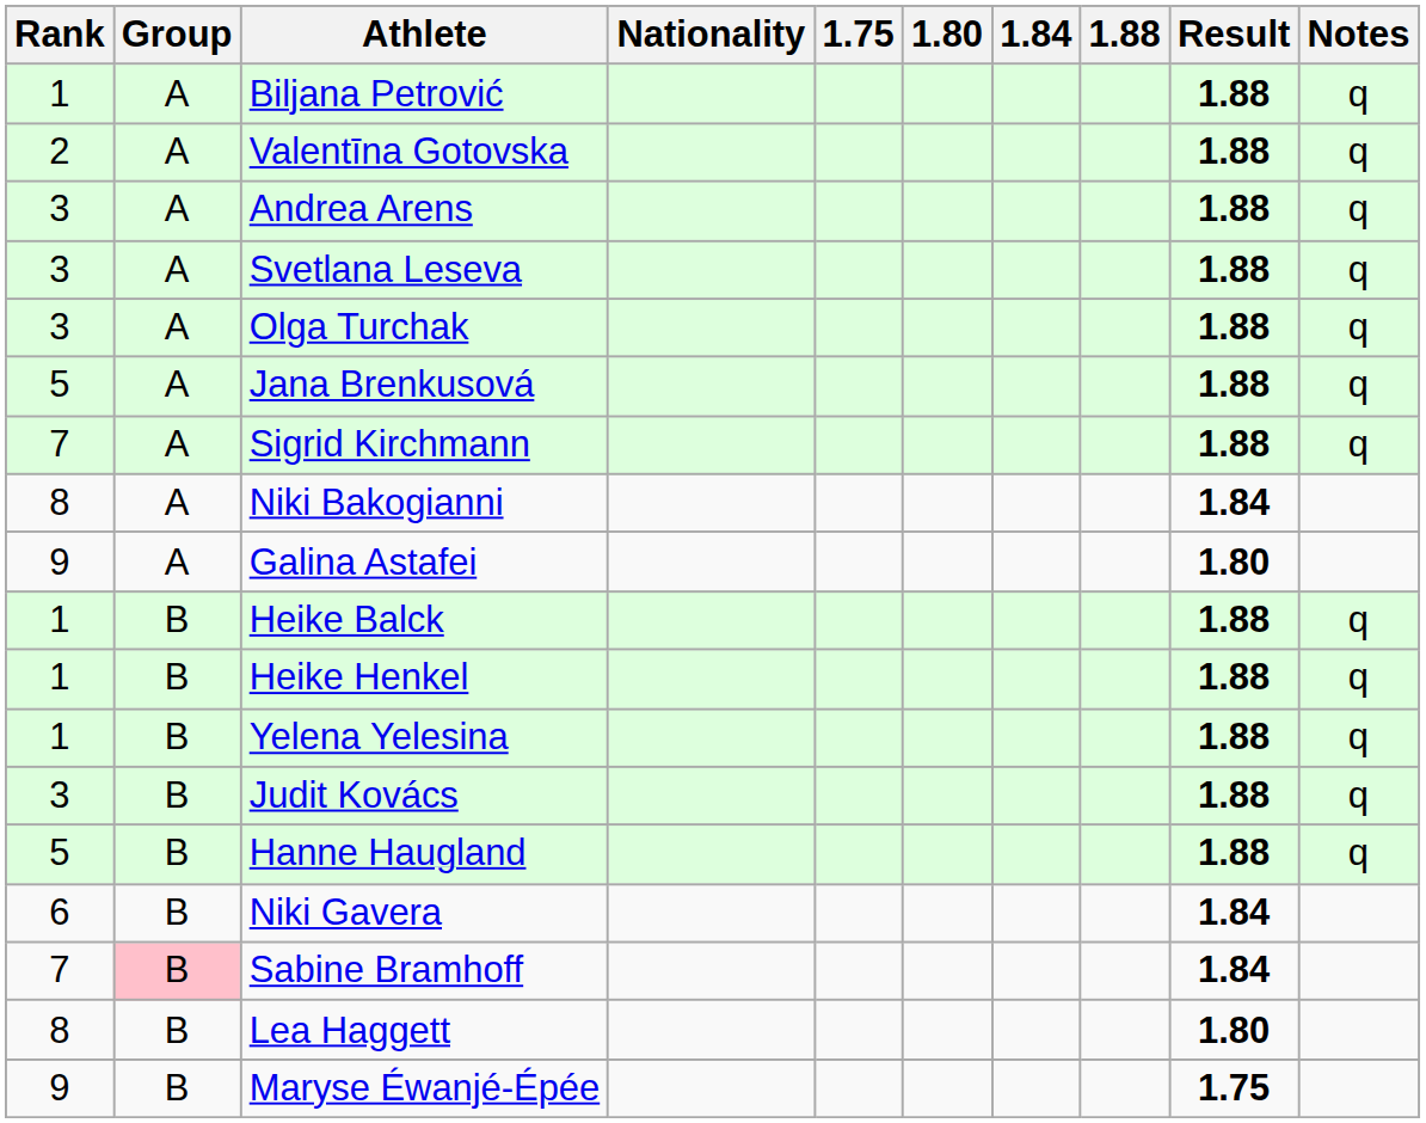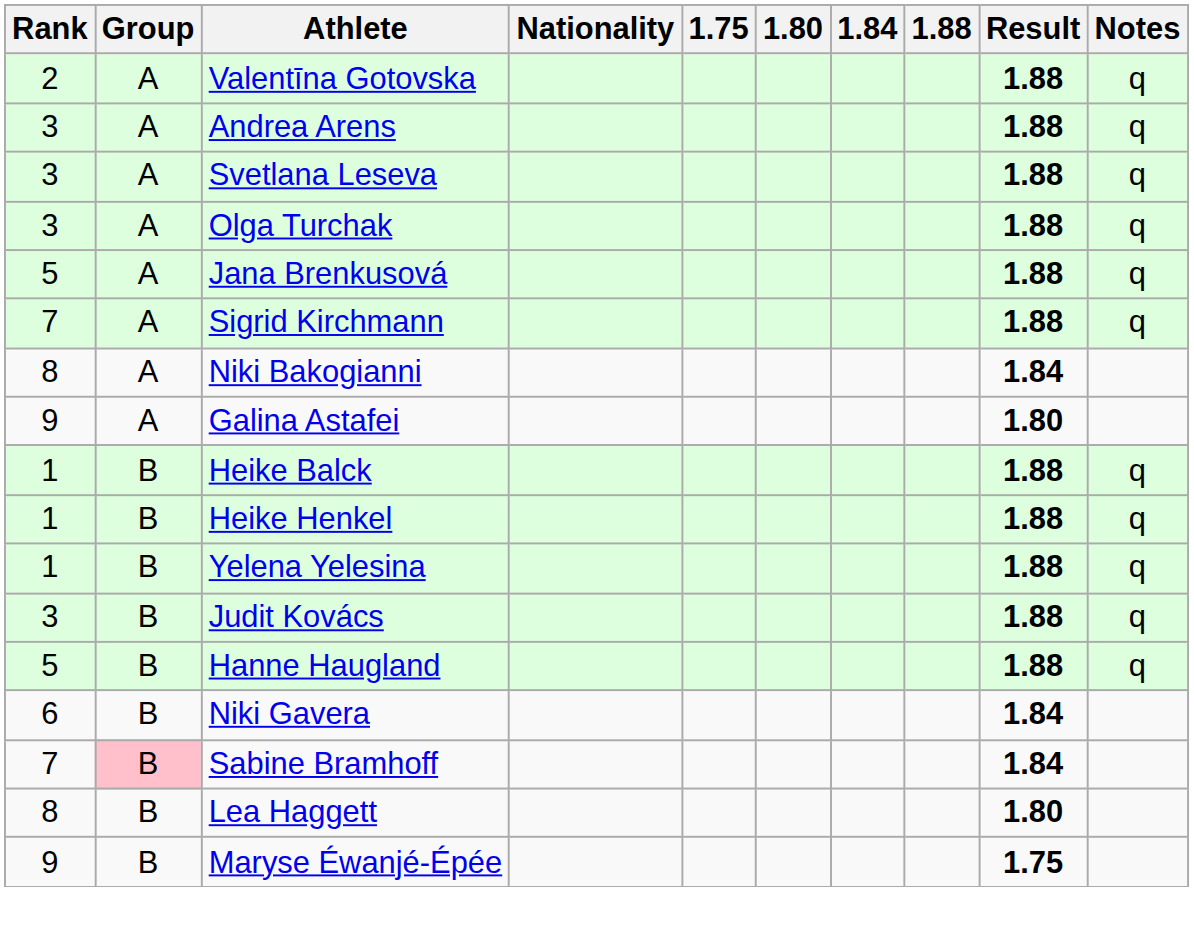 <table class="wikitable sortable" style="text-align:center">
 <tr>
 <th>Rank</th>
 <th>Group</th>
 <th>Athlete</th>
 <th>Nationality</th>
 <th>1.75</th>
 <th>1.80</th>
 <th>1.84</th>
 <th>1.88</th>
 <th>Result</th>
 <th>Notes</th>
-</tr>
-<tr bgcolor=ddffdd>
-<td>1</td>
-<td>A</td>
-<td align="left"><a href='#'>Biljana Petrović</a></td>
-<td align=left></td>
-<td></td>
-<td></td>
-<td></td>
-<td></td>
-<td><strong>1.88</strong></td>
-<td>q</td>
 </tr>
 <tr bgcolor=ddffdd>
 <td>2</td>
 <td>A</td>
 <td align="left"><a href='#'>Valentīna Gotovska</a></td>
 <td align=left></td>
 <td></td>
 <td></td>
 <td></td>
 <td></td>
 <td><strong>1.88</strong></td>
 <td>q</td>
 </tr>
 <tr bgcolor=ddffdd>
 <td>3</td>
 <td>A</td>
 <td align="left"><a href='#'>Andrea Arens</a></td>
 <td align=left></td>
 <td></td>
 <td></td>
 <td></td>
 <td></td>
 <td><strong>1.88</strong></td>
 <td>q</td>
 </tr>
 <tr bgcolor=ddffdd>
 <td>3</td>
 <td>A</td>
 <td align="left"><a href='#'>Svetlana Leseva</a></td>
 <td align=left></td>
 <td></td>
 <td></td>
 <td></td>
 <td></td>
 <td><strong>1.88</strong></td>
 <td>q</td>
 </tr>
 <tr bgcolor=ddffdd>
 <td>3</td>
 <td>A</td>
 <td align="left"><a href='#'>Olga Turchak</a></td>
 <td align=left></td>
 <td></td>
 <td></td>
 <td></td>
 <td></td>
 <td><strong>1.88</strong></td>
 <td>q</td>
 </tr>
 <tr bgcolor=ddffdd>
 <td>5</td>
 <td>A</td>
 <td align="left"><a href='#'>Jana Brenkusová</a></td>
 <td align=left></td>
 <td></td>
 <td></td>
 <td></td>
 <td></td>
 <td><strong>1.88</strong></td>
 <td>q</td>
 </tr>
 <tr bgcolor=ddffdd>
 <td>7</td>
 <td>A</td>
 <td align="left"><a href='#'>Sigrid Kirchmann</a></td>
 <td align=left></td>
 <td></td>
 <td></td>
 <td></td>
 <td></td>
 <td><strong>1.88</strong></td>
 <td>q</td>
 </tr>
 <tr>
 <td>8</td>
 <td>A</td>
 <td align="left"><a href='#'>Niki Bakogianni</a></td>
 <td align=left></td>
 <td></td>
 <td></td>
 <td></td>
 <td></td>
 <td><strong>1.84</strong></td>
 <td></td>
 </tr>
 <tr>
 <td>9</td>
 <td>A</td>
 <td align="left"><a href='#'>Galina Astafei</a></td>
 <td align=left></td>
 <td></td>
 <td></td>
 <td></td>
 <td></td>
 <td><strong>1.80</strong></td>
 <td></td>
 </tr>
 <tr bgcolor=ddffdd>
 <td>1</td>
 <td>B</td>
 <td align="left"><a href='#'>Heike Balck</a></td>
 <td align=left></td>
 <td></td>
 <td></td>
 <td></td>
 <td></td>
 <td><strong>1.88</strong></td>
 <td>q</td>
 </tr>
 <tr bgcolor=ddffdd>
 <td>1</td>
 <td>B</td>
 <td align="left"><a href='#'>Heike Henkel</a></td>
 <td align=left></td>
 <td></td>
 <td></td>
 <td></td>
 <td></td>
 <td><strong>1.88</strong></td>
 <td>q</td>
 </tr>
 <tr bgcolor=ddffdd>
 <td>1</td>
 <td>B</td>
 <td align="left"><a href='#'>Yelena Yelesina</a></td>
 <td align=left></td>
 <td></td>
 <td></td>
 <td></td>
 <td></td>
 <td><strong>1.88</strong></td>
 <td>q</td>
 </tr>
 <tr bgcolor=ddffdd>
 <td>3</td>
 <td>B</td>
 <td align="left"><a href='#'>Judit Kovács</a></td>
 <td align=left></td>
 <td></td>
 <td></td>
 <td></td>
 <td></td>
 <td><strong>1.88</strong></td>
 <td>q</td>
 </tr>
 <tr bgcolor=ddffdd>
 <td>5</td>
 <td>B</td>
 <td align="left"><a href='#'>Hanne Haugland</a></td>
 <td align=left></td>
 <td></td>
 <td></td>
 <td></td>
 <td></td>
 <td><strong>1.88</strong></td>
 <td>q</td>
 </tr>
 <tr>
 <td>6</td>
 <td>B</td>
 <td align="left"><a href='#'>Niki Gavera</a></td>
 <td align=left></td>
 <td></td>
 <td></td>
 <td></td>
 <td></td>
 <td><strong>1.84</strong></td>
 <td></td>
 </tr>
 <tr>
 <td>7</td>
 <td style="background: pink;">B</td>
 <td align="left"><a href='#'>Sabine Bramhoff</a></td>
 <td align=left></td>
 <td></td>
 <td></td>
 <td></td>
 <td></td>
 <td><strong>1.84</strong></td>
 <td></td>
 </tr>
 <tr>
 <td>8</td>
 <td>B</td>
 <td align="left"><a href='#'>Lea Haggett</a></td>
 <td align=left></td>
 <td></td>
 <td></td>
 <td></td>
 <td></td>
 <td><strong>1.80</strong></td>
 <td></td>
 </tr>
 <tr>
 <td>9</td>
 <td>B</td>
 <td align="left"><a href='#'>Maryse Éwanjé-Épée</a></td>
 <td align=left></td>
 <td></td>
 <td></td>
 <td></td>
 <td></td>
 <td><strong>1.75</strong></td>
 <td></td>
 </tr>
 </table>
